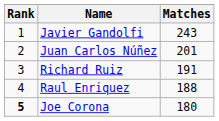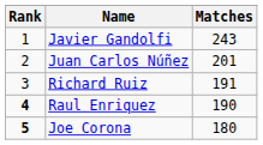 <table class="wikitable" style="text-align: center;">
 <tr>
 </tr>
 <tr>
 <th>Rank</th>
 <th>Name</th>
 <th>Matches</th>
 </tr>
 <tr>
 <td>1</td>
 <td align="left"> <a href='#'>Javier Gandolfi</a></td>
 <td>243</td>
 </tr>
 <tr>
 <td>2</td>
 <td align="left"> <a href='#'>Juan Carlos Núñez</a></td>
 <td>201</td>
 </tr>
 <tr>
 <td>3</td>
 <td align="left"> <a href='#'>Richard Ruiz</a></td>
 <td>191</td>
 </tr>
 <tr>
-<td>4</td>
+<td><strong>4</strong></td>
 <td align="left"> <a href='#'>Raul Enriquez</a></td>
-<td>188</td>
+<td>190</td>
 </tr>
 <tr>
 <td><strong>5</strong></td>
 <td align="left"> <a href='#'>Joe Corona</a></td>
 <td>180</td>
 </tr>
 </table>
